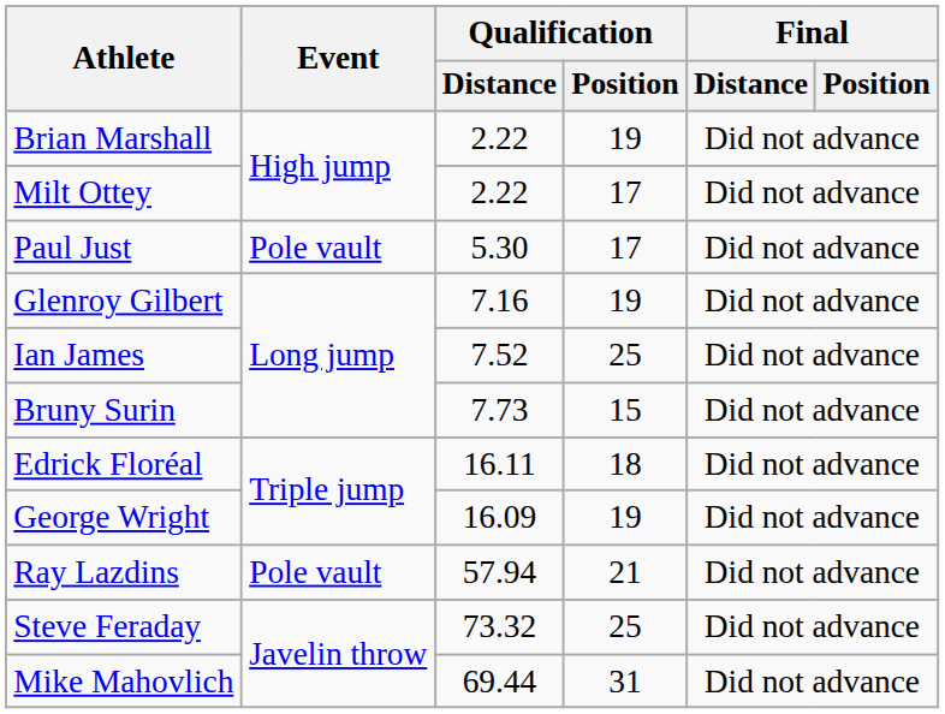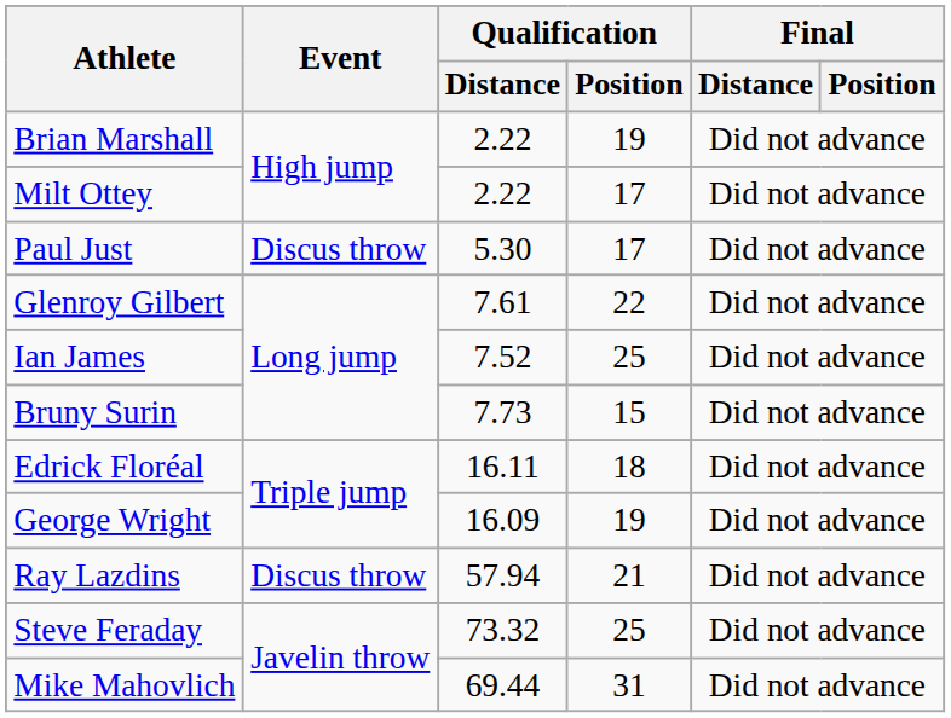 <table class=wikitable style="font-size:90%; text-align:center">
 <tr>
 <th rowspan=2>Athlete</th>
 <th rowspan=2>Event</th>
 <th colspan=2>Qualification</th>
 <th colspan=2>Final</th>
 </tr>
 <tr style=font-size:95%>
 <th>Distance</th>
 <th>Position</th>
 <th>Distance</th>
 <th>Position</th>
 </tr>
 <tr align=center>
 <td align=left><a href='#'>Brian Marshall</a></td>
 <td align=left rowspan=2><a href='#'>High jump</a></td>
 <td>2.22</td>
 <td>19</td>
 <td colspan=2>Did not advance</td>
 </tr>
 <tr align=center>
 <td align=left><a href='#'>Milt Ottey</a></td>
 <td>2.22</td>
 <td>17</td>
 <td colspan=2>Did not advance</td>
 </tr>
 <tr align=center>
 <td align=left><a href='#'>Paul Just</a></td>
-<td align=left><a href='#'>Pole vault</a></td>
+<td align=left><a href='#'>Discus throw</a></td>
 <td>5.30</td>
 <td>17</td>
 <td colspan=2>Did not advance</td>
 </tr>
 <tr align=center>
 <td align=left><a href='#'>Glenroy Gilbert</a></td>
 <td align=left rowspan=3><a href='#'>Long jump</a></td>
-<td>7.16</td>
-<td>19</td>
+<td>7.61</td>
+<td>22</td>
 <td colspan=2>Did not advance</td>
 </tr>
 <tr align=center>
 <td align=left><a href='#'>Ian James</a></td>
 <td>7.52</td>
 <td>25</td>
 <td colspan=2>Did not advance</td>
 </tr>
 <tr align=center>
 <td align=left><a href='#'>Bruny Surin</a></td>
 <td>7.73</td>
 <td>15</td>
 <td colspan=2>Did not advance</td>
 </tr>
 <tr align=center>
 <td align=left><a href='#'>Edrick Floréal</a></td>
 <td align=left rowspan=2><a href='#'>Triple jump</a></td>
 <td>16.11</td>
 <td>18</td>
 <td colspan=2>Did not advance</td>
 </tr>
 <tr align=center>
 <td align=left><a href='#'>George Wright</a></td>
 <td>16.09</td>
 <td>19</td>
 <td colspan=2>Did not advance</td>
 </tr>
 <tr align=center>
 <td align=left><a href='#'>Ray Lazdins</a></td>
-<td align=left><a href='#'>Pole vault</a></td>
+<td align=left><a href='#'>Discus throw</a></td>
 <td>57.94</td>
 <td>21</td>
 <td colspan=2>Did not advance</td>
 </tr>
 <tr align=center>
 <td align=left><a href='#'>Steve Feraday</a></td>
 <td align=left rowspan=2><a href='#'>Javelin throw</a></td>
 <td>73.32</td>
 <td>25</td>
 <td colspan=2>Did not advance</td>
 </tr>
 <tr align=center>
 <td align=left><a href='#'>Mike Mahovlich</a></td>
 <td>69.44</td>
 <td>31</td>
 <td colspan=2>Did not advance</td>
 </tr>
 </table>
